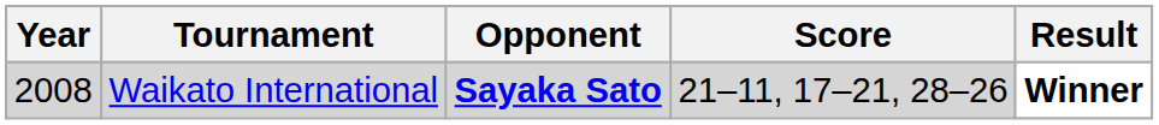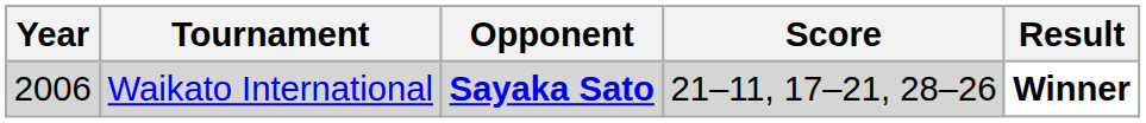 <table class="sortable wikitable" style="font-size: 90%">
 <tr>
 <th>Year</th>
 <th>Tournament</th>
 <th>Opponent</th>
 <th>Score</th>
 <th>Result</th>
 </tr>
 <tr style="background:#D5D5D5">
-<td align="center">2008</td>
+<td align="center">2006</td>
 <td align="left"><a href='#'>Waikato International</a></td>
 <td align="left"><strong> <a href='#'>Sayaka Sato</a></strong></td>
 <td align="left">21–11, 17–21, 28–26</td>
 <td style="text-align:left; background:white"> <strong>Winner</strong></td>
 </tr>
 </table>
